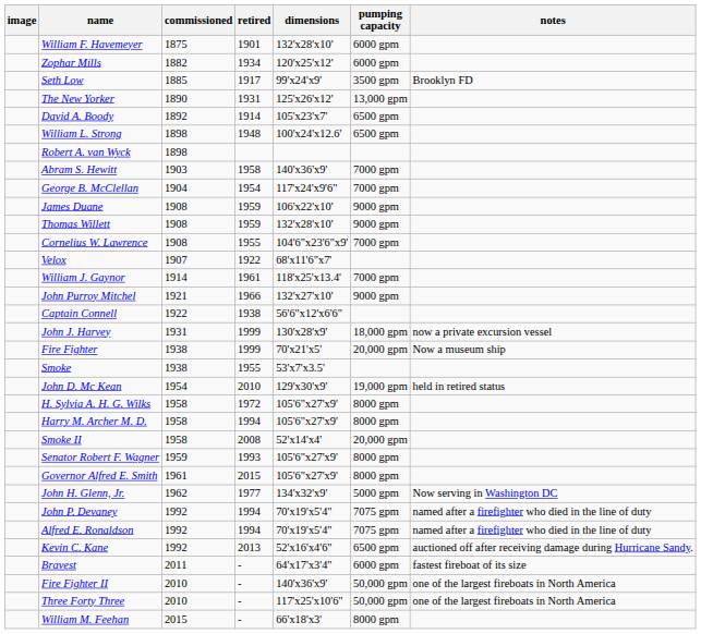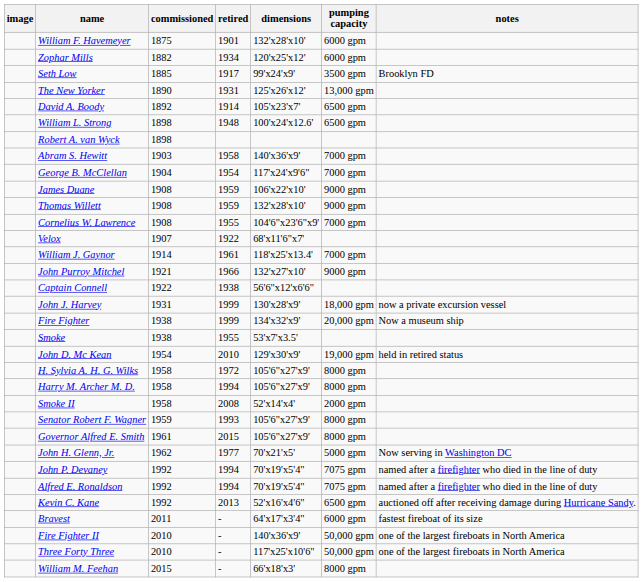 <table class="wikitable sortable">
 <tr>
 <th>image</th>
 <th>name</th>
 <th>commissioned</th>
 <th>retired</th>
 <th>dimensions</th>
 <th>pumping<br>capacity</th>
 <th>notes</th>
 </tr>
 <tr>
 <td></td>
 <td><a href='#'><em>William F. Havemeyer</em></a></td>
 <td>1875</td>
 <td>1901</td>
 <td>132'x28'x10'</td>
 <td>6000 gpm</td>
 <td></td>
 </tr>
 <tr>
 <td></td>
 <td><em><a href='#'>Zophar Mills</a></em></td>
 <td>1882</td>
 <td>1934</td>
 <td>120'x25'x12'</td>
 <td>6000 gpm</td>
 <td></td>
 </tr>
 <tr>
 <td></td>
 <td><a href='#'><em>Seth Low</em></a></td>
 <td>1885</td>
 <td>1917</td>
 <td>99'x24'x9'</td>
 <td>3500 gpm</td>
 <td>Brooklyn FD</td>
 </tr>
 <tr>
 <td></td>
 <td><a href='#'><em>The New Yorker</em></a></td>
 <td>1890</td>
 <td>1931</td>
 <td>125'x26'x12'</td>
 <td>13,000 gpm</td>
 <td></td>
 </tr>
 <tr>
 <td></td>
 <td><a href='#'><em>David A. Boody</em></a></td>
 <td>1892</td>
 <td>1914</td>
 <td>105'x23'x7'</td>
 <td>6500 gpm</td>
 <td></td>
 </tr>
 <tr>
 <td></td>
 <td><a href='#'><em>William L. Strong</em></a></td>
 <td>1898</td>
 <td>1948</td>
 <td>100'x24'x12.6'</td>
 <td>6500 gpm</td>
 <td></td>
 </tr>
 <tr>
 <td></td>
 <td><a href='#'><em>Robert A. van Wyck</em></a></td>
 <td>1898</td>
 <td></td>
 <td></td>
 <td></td>
 <td></td>
 </tr>
 <tr>
 <td></td>
 <td><a href='#'><em>Abram S. Hewitt</em></a></td>
 <td>1903</td>
 <td>1958</td>
 <td>140'x36'x9'</td>
 <td>7000 gpm</td>
 <td></td>
 </tr>
 <tr>
 <td></td>
 <td><a href='#'><em>George B. McClellan</em></a></td>
 <td>1904</td>
 <td>1954</td>
 <td>117'x24'x9'6"</td>
 <td>7000 gpm</td>
 <td></td>
 </tr>
 <tr>
 <td></td>
 <td><a href='#'><em>James Duane</em></a></td>
 <td>1908</td>
 <td>1959</td>
 <td>106'x22'x10'</td>
 <td>9000 gpm</td>
 <td></td>
 </tr>
 <tr>
 <td></td>
 <td><a href='#'><em>Thomas Willett</em></a></td>
 <td>1908</td>
 <td>1959</td>
 <td>132'x28'x10'</td>
 <td>9000 gpm</td>
 <td></td>
 </tr>
 <tr>
 <td></td>
 <td><em><a href='#'>Cornelius W. Lawrence</a></em></td>
 <td>1908</td>
 <td>1955</td>
 <td>104'6"x23'6"x9'</td>
 <td>7000 gpm</td>
 <td></td>
 </tr>
 <tr>
 <td></td>
 <td><a href='#'><em>Velox</em></a></td>
 <td>1907</td>
 <td>1922</td>
 <td>68'x11'6"x7'</td>
 <td></td>
 <td></td>
 </tr>
 <tr>
 <td></td>
 <td><a href='#'><em>William J. Gaynor</em></a></td>
 <td>1914</td>
 <td>1961</td>
 <td>118'x25'x13.4'</td>
 <td>7000 gpm</td>
 <td></td>
 </tr>
 <tr>
 <td></td>
 <td><a href='#'><em>John Purroy Mitchel</em></a></td>
 <td>1921</td>
 <td>1966</td>
 <td>132'x27'x10'</td>
 <td>9000 gpm</td>
 <td></td>
 </tr>
 <tr>
 <td></td>
 <td><em><a href='#'>Captain Connell</a></em></td>
 <td>1922</td>
 <td>1938</td>
 <td>56'6"x12'x6'6"</td>
 <td></td>
 <td></td>
 </tr>
 <tr>
 <td></td>
 <td><em><a href='#'>John J. Harvey</a></em></td>
 <td>1931</td>
 <td>1999</td>
 <td>130'x28'x9'</td>
 <td>18,000 gpm</td>
 <td>now a private excursion vessel</td>
 </tr>
 <tr>
 <td></td>
 <td><a href='#'><em>Fire Fighter</em></a></td>
 <td>1938</td>
 <td>1999</td>
-<td>70'x21'x5'</td>
+<td>134'x32'x9'</td>
 <td>20,000 gpm</td>
 <td>Now a museum ship</td>
 </tr>
 <tr>
 <td></td>
 <td><a href='#'><em>Smoke</em></a></td>
 <td>1938</td>
 <td>1955</td>
 <td>53'x7'x3.5'</td>
 <td></td>
 <td></td>
 </tr>
 <tr>
 <td></td>
 <td><a href='#'><em>John D. Mc Kean</em></a></td>
 <td>1954</td>
 <td>2010</td>
 <td>129'x30'x9'</td>
 <td>19,000 gpm</td>
 <td>held in retired status</td>
 </tr>
 <tr>
 <td></td>
 <td><em><a href='#'>H. Sylvia A. H. G. Wilks</a></em></td>
 <td>1958</td>
 <td>1972</td>
 <td>105'6"x27'x9'</td>
 <td>8000 gpm</td>
 <td></td>
 </tr>
 <tr>
 <td></td>
 <td><em><a href='#'>Harry M. Archer M. D.</a></em></td>
 <td>1958</td>
 <td>1994</td>
 <td>105'6"x27'x9'</td>
 <td>8000 gpm</td>
 <td></td>
 </tr>
 <tr>
 <td></td>
 <td><a href='#'><em>Smoke II</em></a></td>
 <td>1958</td>
 <td>2008</td>
 <td>52'x14'x4'</td>
-<td>20,000 gpm</td>
+<td>2000 gpm</td>
 <td></td>
 </tr>
 <tr>
 <td></td>
 <td><a href='#'><em>Senator Robert F. Wagner</em></a></td>
 <td>1959</td>
 <td>1993</td>
 <td>105'6"x27'x9'</td>
 <td>8000 gpm</td>
 <td></td>
 </tr>
 <tr>
 <td></td>
 <td><a href='#'><em>Governor Alfred E. Smith</em></a></td>
 <td>1961</td>
 <td>2015</td>
 <td>105'6"x27'x9'</td>
 <td>8000 gpm</td>
 <td></td>
 </tr>
 <tr>
 <td></td>
 <td><a href='#'><em>John H. Glenn, Jr.</em></a></td>
 <td>1962</td>
 <td>1977</td>
-<td>134'x32'x9'</td>
+<td>70'x21'x5'</td>
 <td>5000 gpm</td>
 <td>Now serving in <a href='#'>Washington DC</a></td>
 </tr>
 <tr>
 <td></td>
 <td><a href='#'><em>John P. Devaney</em></a></td>
 <td>1992</td>
 <td>1994</td>
 <td>70'x19'x5'4"</td>
 <td>7075 gpm</td>
 <td>named after a <a href='#'>firefighter</a> who died in the line of duty</td>
 </tr>
 <tr>
 <td></td>
 <td><a href='#'><em>Alfred E. Ronaldson</em></a></td>
 <td>1992</td>
 <td>1994</td>
 <td>70'x19'x5'4"</td>
 <td>7075 gpm</td>
 <td>named after a <a href='#'>firefighter</a> who died in the line of duty</td>
 </tr>
 <tr>
 <td></td>
 <td><em><a href='#'>Kevin C. Kane</a></em></td>
 <td>1992</td>
 <td>2013</td>
 <td>52'x16'x4'6"</td>
 <td>6500 gpm</td>
 <td>auctioned off after receiving damage during <a href='#'>Hurricane Sandy</a>.</td>
 </tr>
 <tr>
 <td></td>
 <td><a href='#'><em>Bravest</em></a></td>
 <td>2011</td>
 <td>-</td>
 <td>64'x17'x3'4"</td>
 <td>6000 gpm</td>
 <td>fastest fireboat of its size</td>
 </tr>
 <tr>
 <td></td>
 <td><em><a href='#'>Fire Fighter II</a></em></td>
 <td>2010</td>
 <td>-</td>
 <td>140'x36'x9'</td>
 <td>50,000 gpm</td>
 <td>one of the largest fireboats in North America</td>
 </tr>
 <tr>
 <td></td>
 <td><em><a href='#'>Three Forty Three</a></em></td>
 <td>2010</td>
 <td>-</td>
 <td>117'x25'x10'6"</td>
 <td>50,000 gpm</td>
 <td>one of the largest fireboats in North America</td>
 </tr>
 <tr>
 <td></td>
 <td><a href='#'><em>William M. Feehan</em></a></td>
 <td>2015</td>
 <td>-</td>
 <td>66'x18'x3'</td>
 <td>8000 gpm</td>
 <td></td>
 </tr>
 </table>
